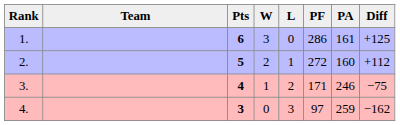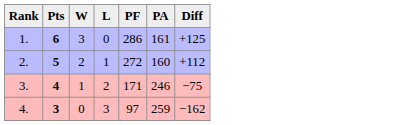 <table style=border-collapse:collapse border=1 cellspacing=0 cellpadding=5>
 <tr align=center bgcolor=#efefef>
 <th width=20>Rank</th>
-<th width=220>Team</th>
 <th width=20>Pts</th>
 <th width=20>W</th>
 <th width=20>L</th>
 <th width=20>PF</th>
 <th width=20>PA</th>
 <th width=20>Diff</th>
 </tr>
 <tr align=center bgcolor="#BBBBFF">
 <td>1.</td>
-<td align=left></td>
 <td><strong>6</strong></td>
 <td>3</td>
 <td>0</td>
 <td>286</td>
 <td>161</td>
 <td>+125</td>
 </tr>
 <tr align=center bgcolor="#BBBBFF">
 <td>2.</td>
-<td align=left></td>
 <td><strong>5</strong></td>
 <td>2</td>
 <td>1</td>
 <td>272</td>
 <td>160</td>
 <td>+112</td>
 </tr>
 <tr align=center bgcolor="#ffbbbb">
 <td>3.</td>
-<td align=left></td>
 <td><strong>4</strong></td>
 <td>1</td>
 <td>2</td>
 <td>171</td>
 <td>246</td>
 <td>−75</td>
 </tr>
 <tr align=center bgcolor="#ffbbbb">
 <td>4.</td>
-<td align=left></td>
 <td><strong>3</strong></td>
 <td>0</td>
 <td>3</td>
 <td>97</td>
 <td>259</td>
 <td>−162</td>
 </tr>
 </table>
